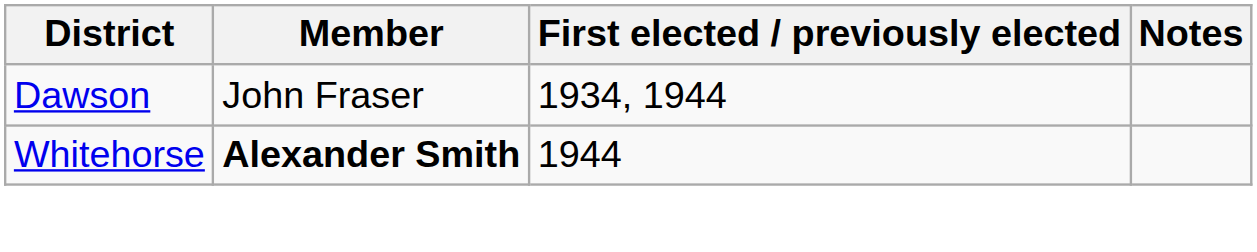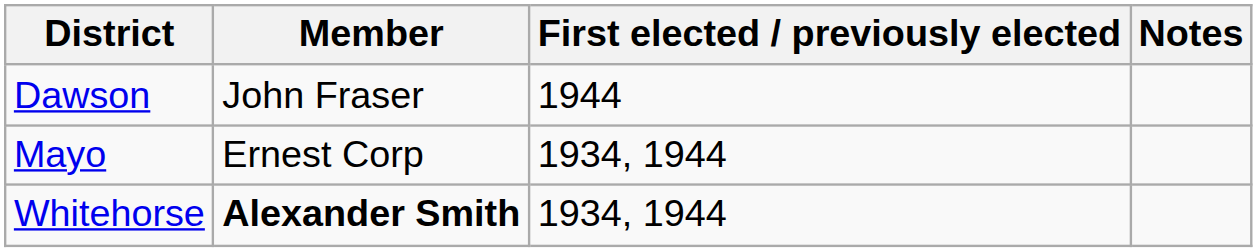 <table class="wikitable sortable">
 <tr>
 <th>District</th>
 <th>Member</th>
 <th>First elected / previously elected</th>
 <th>Notes</th>
 </tr>
 <tr>
 <td><a href='#'>Dawson</a></td>
 <td>John Fraser</td>
+<td>1944</td>
+<td></td>
+</tr>
+<tr>
+<td><a href='#'>Mayo</a></td>
+<td>Ernest Corp</td>
 <td>1934, 1944</td>
 <td></td>
 </tr>
 <tr>
 <td><a href='#'>Whitehorse</a></td>
 <td><strong>Alexander Smith</strong></td>
-<td>1944</td>
+<td>1934, 1944</td>
 <td></td>
 </tr>
 </table>
